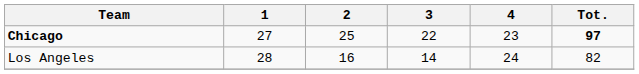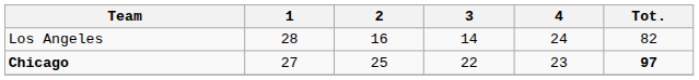 <table class="wikitable">
 <tr>
 <th align=left width=16%>Team</th>
 <th width=6%>1</th>
 <th width=6%>2</th>
 <th width=6%>3</th>
 <th width=6%>4</th>
 <th width=6%>Tot.</th>
 </tr>
 <tr style="text-align:center;">
+<td align=left>Los Angeles</td>
+<td>28</td>
+<td>16</td>
+<td>14</td>
+<td>24</td>
+<td>82</td>
+</tr>
+<tr style="text-align:center;">
 <td align=left><strong>Chicago</strong></td>
 <td>27</td>
 <td>25</td>
 <td>22</td>
 <td>23</td>
 <td><strong>97</strong></td>
 </tr>
 <tr style="text-align:center;">
-<td align=left>Los Angeles</td>
-<td>28</td>
-<td>16</td>
-<td>14</td>
-<td>24</td>
-<td>82</td>
-</tr>
-<tr style="text-align:center;">
 </tr>
 </table>
